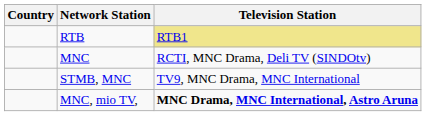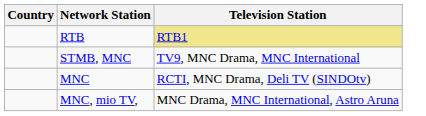 <table class="wikitable" style="font-size:95%; text-align:left">
 <tr>
 <th>Country</th>
 <th>Network Station</th>
 <th>Television Station</th>
 </tr>
 <tr>
 <td align=left></td>
 <td><a href='#'>RTB</a></td>
 <td style="background: khaki;"><a href='#'>RTB1</a></td>
 </tr>
 <tr>
 <td align=left></td>
+<td><a href='#'>STMB</a>, <a href='#'>MNC</a></td>
+<td><a href='#'>TV9</a>, MNC Drama, <a href='#'>MNC International</a></td>
+</tr>
+<tr>
+<td align=left></td>
 <td><a href='#'>MNC</a></td>
 <td><a href='#'>RCTI</a>, MNC Drama, <a href='#'>Deli TV</a> (<a href='#'>SINDOtv</a>)</td>
 </tr>
 <tr>
 <td align=left></td>
-<td><a href='#'>STMB</a>, <a href='#'>MNC</a></td>
-<td><a href='#'>TV9</a>, MNC Drama, <a href='#'>MNC International</a></td>
-</tr>
-<tr>
-<td align=left></td>
 <td><a href='#'>MNC</a>, <a href='#'>mio TV</a>,</td>
-<td><strong>MNC Drama, <a href='#'>MNC International</a>, <a href='#'>Astro Aruna</a></strong></td>
+<td>MNC Drama, <a href='#'>MNC International</a>, <a href='#'>Astro Aruna</a></td>
 </tr>
 </table>
